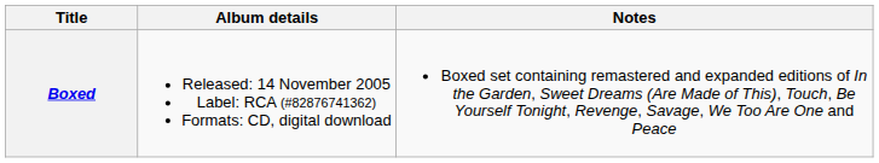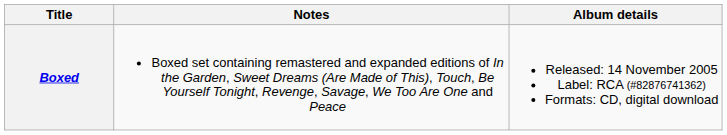 <table class="wikitable plainrowheaders" style="text-align:center;" border="1">
 <tr>
 <th scope="col" style="width:8em;">Title</th>
+<th scope="col" style="width:30em;">Notes</th>
 <th scope="col" style="width:16em;">Album details</th>
-<th scope="col" style="width:30em;">Notes</th>
 </tr>
 <tr>
 <th scope="row"><em><a href='#'>Boxed</a></em></th>
+<td><br><ul><li>Boxed set containing remastered and expanded editions of <em>In the Garden</em>, <em>Sweet Dreams (Are Made of This)</em>, <em>Touch</em>, <em>Be Yourself Tonight</em>, <em>Revenge</em>, <em>Savage</em>, <em>We Too Are One</em> and <em>Peace</em></li></ul></td>
 <td><br><ul><li>Released: 14 November 2005</li><li>Label: RCA <small>(#82876741362)</small></li><li>Formats: CD, digital download</li></ul></td>
-<td><br><ul><li>Boxed set containing remastered and expanded editions of <em>In the Garden</em>, <em>Sweet Dreams (Are Made of This)</em>, <em>Touch</em>, <em>Be Yourself Tonight</em>, <em>Revenge</em>, <em>Savage</em>, <em>We Too Are One</em> and <em>Peace</em></li></ul></td>
 </tr>
 </table>
